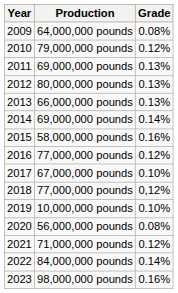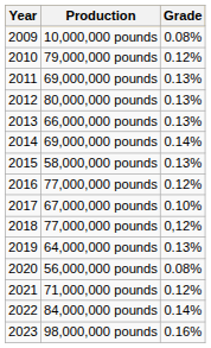 <table class="wikitable">
 <tr style="text-align:center; background:#daa520;">
 <th>Year</th>
 <th>Production</th>
 <th>Grade</th>
 </tr>
 <tr style="text-align:center;">
 <td>2009</td>
-<td>64,000,000 pounds</td>
+<td>10,000,000 pounds</td>
 <td>0.08%</td>
 </tr>
 <tr style="text-align:center;">
 <td>2010</td>
 <td>79,000,000 pounds</td>
 <td>0.12%</td>
 </tr>
 <tr style="text-align:center;">
 <td>2011</td>
 <td>69,000,000 pounds</td>
 <td>0.13%</td>
 </tr>
 <tr style="text-align:center;">
 <td>2012</td>
 <td>80,000,000 pounds</td>
 <td>0.13%</td>
 </tr>
 <tr style="text-align:center;">
 <td>2013</td>
 <td>66,000,000 pounds</td>
 <td>0.13%</td>
 </tr>
 <tr style="text-align:center;">
 <td>2014</td>
 <td>69,000,000 pounds</td>
 <td>0.14%</td>
 </tr>
 <tr style="text-align:center;">
 <td>2015</td>
 <td>58,000,000 pounds</td>
-<td>0.16%</td>
+<td>0.13%</td>
 </tr>
 <tr style="text-align:center;">
 <td>2016</td>
 <td>77,000,000 pounds</td>
 <td>0.12%</td>
 </tr>
 <tr style="text-align:center;">
 <td>2017</td>
 <td>67,000,000 pounds</td>
 <td>0.10%</td>
 </tr>
 <tr style="text-align:center;">
 <td>2018</td>
 <td>77,000,000 pounds</td>
 <td>0,12%</td>
 </tr>
 <tr style="text-align:center;">
 <td>2019</td>
-<td>10,000,000 pounds</td>
-<td>0.10%</td>
+<td>64,000,000 pounds</td>
+<td>0.13%</td>
 </tr>
 <tr style="text-align:center;">
 <td>2020</td>
 <td>56,000,000 pounds</td>
 <td>0.08%</td>
 </tr>
 <tr style="text-align:center;">
 <td>2021</td>
 <td>71,000,000 pounds</td>
 <td>0.12%</td>
 </tr>
 <tr style="text-align:center;">
 <td>2022</td>
 <td>84,000,000 pounds</td>
 <td>0.14%</td>
 </tr>
 <tr style="text-align:center;">
 <td>2023</td>
 <td>98,000,000 pounds</td>
 <td>0.16%</td>
 </tr>
 </table>
